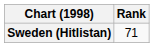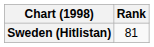 <table class="wikitable plainrowheaders" style="text-align:center">
 <tr>
 <th>Chart (1998)</th>
 <th>Rank</th>
 </tr>
 <tr>
 <th scope="row">Sweden (Hitlistan)</th>
-<td>71</td>
+<td>81</td>
 </tr>
 </table>
